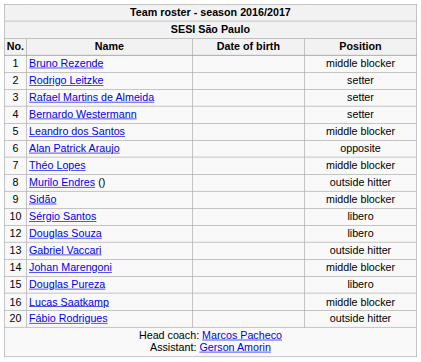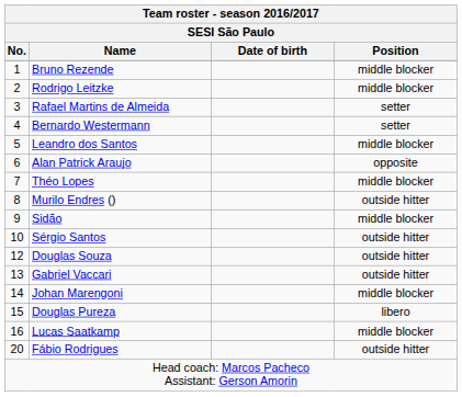 <table class="wikitable collapsible collapsed sortable" style="font-size:100%; text-align:center;">
 <tr>
 <th colspan=6>Team roster - season 2016/2017</th>
 </tr>
 <tr>
 <th colspan=6>SESI São Paulo</th>
 </tr>
 <tr>
 <th>No.</th>
 <th style="width:15em">Name</th>
 <th style="width:10em">Date of birth</th>
 <th style="width:10em">Position</th>
 </tr>
 <tr>
 </tr>
 <tr>
 <td>1</td>
 <td align=left> <a href='#'>Bruno Rezende</a></td>
 <td align=right></td>
 <td>middle blocker</td>
 </tr>
 <tr>
 <td>2</td>
 <td align=left> <a href='#'>Rodrigo Leitzke</a></td>
 <td align=right></td>
-<td>setter</td>
+<td>middle blocker</td>
 </tr>
 <tr>
 <td>3</td>
 <td align=left> <a href='#'>Rafael Martins de Almeida</a></td>
 <td align=right></td>
 <td>setter</td>
 </tr>
 <tr>
 <td>4</td>
 <td align=left> <a href='#'>Bernardo Westermann</a></td>
 <td align=right></td>
 <td>setter</td>
 </tr>
 <tr>
 <td>5</td>
 <td align=left> <a href='#'>Leandro dos Santos</a></td>
 <td align=right></td>
 <td>middle blocker</td>
 </tr>
 <tr>
 <td>6</td>
 <td align=left> <a href='#'>Alan Patrick Araujo</a></td>
 <td align=right></td>
 <td>opposite</td>
 </tr>
 <tr>
 <td>7</td>
 <td align=left> <a href='#'>Théo Lopes</a></td>
 <td align=right></td>
 <td>middle blocker</td>
 </tr>
 <tr>
 <td>8</td>
 <td align=left> <a href='#'>Murilo Endres</a> ()</td>
 <td align=right></td>
 <td>outside hitter</td>
 </tr>
 <tr>
 <td>9</td>
 <td align=left> <a href='#'>Sidão</a></td>
 <td align=right></td>
 <td>middle blocker</td>
 </tr>
 <tr>
 <td>10</td>
 <td align=left> <a href='#'>Sérgio Santos</a></td>
 <td align=right></td>
-<td>libero</td>
+<td>outside hitter</td>
 </tr>
 <tr>
 <td>12</td>
 <td align=left> <a href='#'>Douglas Souza</a></td>
 <td align=right></td>
-<td>libero</td>
+<td>outside hitter</td>
 </tr>
 <tr>
 <td>13</td>
 <td align=left> <a href='#'>Gabriel Vaccari</a></td>
 <td align=right></td>
 <td>outside hitter</td>
 </tr>
 <tr>
 <td>14</td>
 <td align=left> <a href='#'>Johan Marengoni</a></td>
 <td align=right></td>
 <td>middle blocker</td>
 </tr>
 <tr>
 <td>15</td>
 <td align=left> <a href='#'>Douglas Pureza</a></td>
 <td align=right></td>
 <td>libero</td>
 </tr>
 <tr>
 <td>16</td>
 <td align=left> <a href='#'>Lucas Saatkamp</a></td>
 <td align=right></td>
 <td>middle blocker</td>
 </tr>
 <tr>
 <td>20</td>
 <td align=left> <a href='#'>Fábio Rodrigues</a></td>
 <td align=right></td>
 <td>outside hitter</td>
 </tr>
 <tr>
 <td colspan=4>Head coach: <a href='#'>Marcos Pacheco</a><br>Assistant: <a href='#'>Gerson Amorin</a></td>
 </tr>
 </table>
